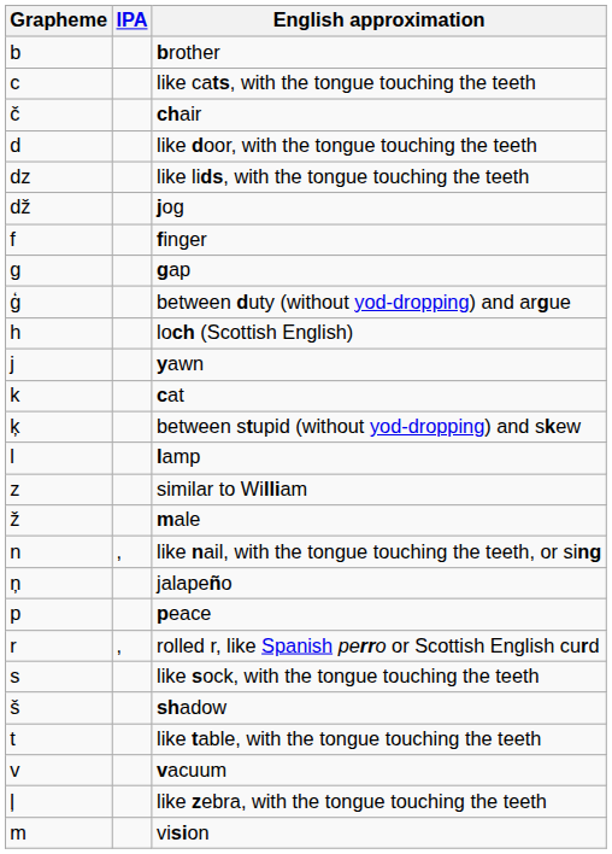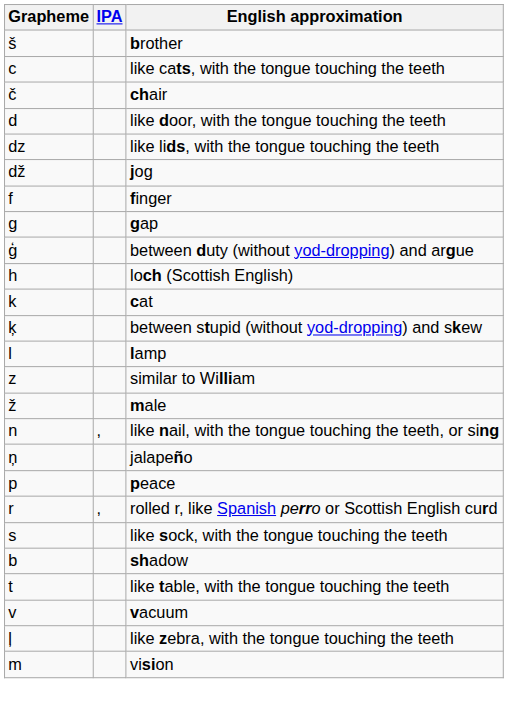 <table class="wikitable">
 <tr>
 <th>Grapheme</th>
 <th><a href='#'>IPA</a></th>
 <th>English approximation</th>
 </tr>
 <tr>
-<td>b</td>
+<td>š</td>
 <td></td>
 <td><strong>b</strong>rother</td>
 </tr>
 <tr>
 <td>c</td>
 <td></td>
 <td>like ca<strong>ts</strong>, with the tongue touching the teeth</td>
 </tr>
 <tr>
 <td>č</td>
 <td></td>
 <td><strong>ch</strong>air</td>
 </tr>
 <tr>
 <td>d</td>
 <td></td>
 <td>like <strong>d</strong>oor, with the tongue touching the teeth</td>
 </tr>
 <tr>
 <td>dz</td>
 <td></td>
 <td>like li<strong>ds</strong>, with the tongue touching the teeth</td>
 </tr>
 <tr>
 <td>dž</td>
 <td></td>
 <td><strong>j</strong>og</td>
 </tr>
 <tr>
 <td>f</td>
 <td></td>
 <td><strong>f</strong>inger</td>
 </tr>
 <tr>
 <td>g</td>
 <td></td>
 <td><strong>g</strong>ap</td>
 </tr>
 <tr>
 <td>ģ</td>
 <td></td>
 <td>between <strong>d</strong>uty (without <a href='#'>yod-dropping</a>) and ar<strong>g</strong>ue</td>
 </tr>
 <tr>
 <td>h</td>
 <td></td>
 <td>lo<strong>ch</strong> (Scottish English)</td>
-</tr>
-<tr>
-<td>j</td>
-<td></td>
-<td><strong>y</strong>awn</td>
 </tr>
 <tr>
 <td>k</td>
 <td></td>
 <td><strong>c</strong>at</td>
 </tr>
 <tr>
 <td>ķ</td>
 <td></td>
 <td>between s<strong>t</strong>upid (without <a href='#'>yod-dropping</a>) and s<strong>k</strong>ew</td>
 </tr>
 <tr>
 <td>l</td>
 <td></td>
 <td><strong>l</strong>amp</td>
 </tr>
 <tr>
 <td>z</td>
 <td></td>
 <td>similar to Wi<strong>lli</strong>am</td>
 </tr>
 <tr>
 <td>ž</td>
 <td></td>
 <td><strong>m</strong>ale</td>
 </tr>
 <tr>
 <td>n</td>
 <td>, </td>
 <td>like <strong>n</strong>ail, with the tongue touching the teeth, or si<strong>ng</strong></td>
 </tr>
 <tr>
 <td>ņ</td>
 <td></td>
 <td>jalape<strong>ñ</strong>o</td>
 </tr>
 <tr>
 <td>p</td>
 <td></td>
 <td><strong>p</strong>eace</td>
 </tr>
 <tr>
 <td>r</td>
 <td>, </td>
 <td>rolled r, like <a href='#'>Spanish</a> <em>pe<strong>rr</strong>o</em> or Scottish English cu<strong>r</strong>d</td>
 </tr>
 <tr>
 <td>s</td>
 <td></td>
 <td>like <strong>s</strong>ock, with the tongue touching the teeth</td>
 </tr>
 <tr>
-<td>š</td>
+<td>b</td>
 <td></td>
 <td><strong>sh</strong>adow</td>
 </tr>
 <tr>
 <td>t</td>
 <td></td>
 <td>like <strong>t</strong>able, with the tongue touching the teeth</td>
 </tr>
 <tr>
 <td>v</td>
 <td></td>
 <td><strong>v</strong>acuum</td>
 </tr>
 <tr>
 <td>ļ</td>
 <td></td>
 <td>like <strong>z</strong>ebra, with the tongue touching the teeth</td>
 </tr>
 <tr>
 <td>m</td>
 <td></td>
 <td>vi<strong>si</strong>on</td>
 </tr>
 </table>
